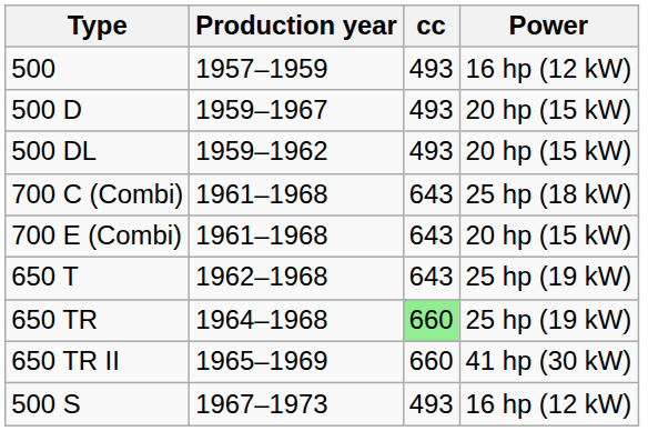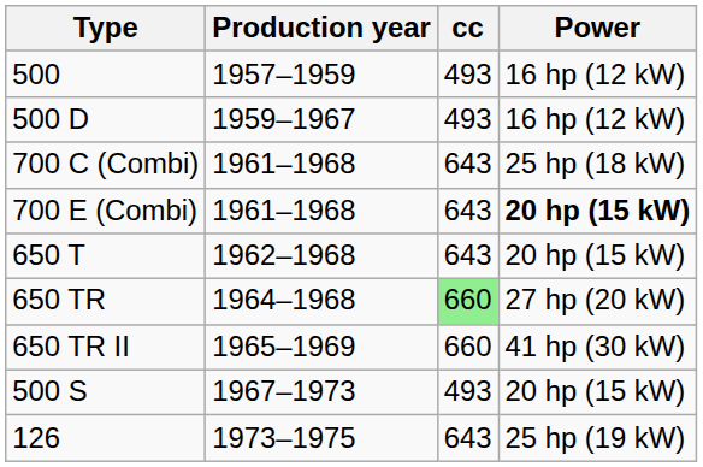 <table class="wikitable">
 <tr>
 <th>Type</th>
 <th>Production year</th>
 <th>cc</th>
 <th>Power</th>
 </tr>
 <tr>
 <td>500</td>
 <td>1957–1959</td>
 <td>493</td>
 <td>16 hp (12 kW)</td>
 </tr>
 <tr>
 <td>500 D</td>
 <td>1959–1967</td>
 <td>493</td>
-<td>20 hp (15 kW)</td>
-</tr>
-<tr>
-<td>500 DL</td>
-<td>1959–1962</td>
-<td>493</td>
-<td>20 hp (15 kW)</td>
+<td>16 hp (12 kW)</td>
 </tr>
 <tr>
 <td>700 C (Combi)</td>
 <td>1961–1968</td>
 <td>643</td>
 <td>25 hp (18 kW)</td>
 </tr>
 <tr>
 <td>700 E (Combi)</td>
 <td>1961–1968</td>
 <td>643</td>
-<td>20 hp (15 kW)</td>
+<td><strong>20 hp (15 kW)</strong></td>
 </tr>
 <tr>
 <td>650 T</td>
 <td>1962–1968</td>
 <td>643</td>
-<td>25 hp (19 kW)</td>
+<td>20 hp (15 kW)</td>
 </tr>
 <tr>
 <td>650 TR</td>
 <td>1964–1968</td>
 <td style="background: lightgreen;">660</td>
-<td>25 hp (19 kW)</td>
+<td>27 hp (20 kW)</td>
 </tr>
 <tr>
 <td>650 TR II</td>
 <td>1965–1969</td>
 <td>660</td>
 <td>41 hp (30 kW)</td>
 </tr>
 <tr>
 <td>500 S</td>
 <td>1967–1973</td>
 <td>493</td>
-<td>16 hp (12 kW)</td>
+<td>20 hp (15 kW)</td>
+</tr>
+<tr>
+<td>126</td>
+<td>1973–1975</td>
+<td>643</td>
+<td>25 hp (19 kW)</td>
 </tr>
 </table>
